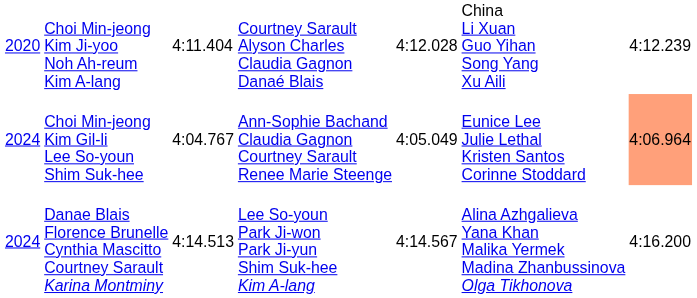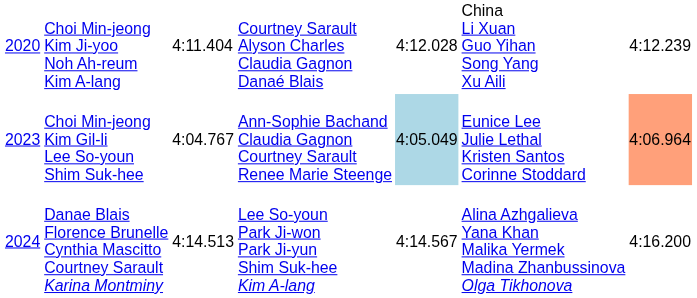 <table>
 <tr>
 <td><a href='#'>2020</a></td>
 <td><br><a href='#'>Choi Min-jeong</a><br><a href='#'>Kim Ji-yoo</a><br><a href='#'>Noh Ah-reum</a><br><a href='#'>Kim A-lang</a></td>
 <td>4:11.404</td>
 <td><br><a href='#'>Courtney Sarault</a><br><a href='#'>Alyson Charles</a><br><a href='#'>Claudia Gagnon</a><br><a href='#'>Danaé Blais</a></td>
 <td>4:12.028</td>
 <td> China<br><a href='#'>Li Xuan</a><br><a href='#'>Guo Yihan</a><br><a href='#'>Song Yang</a><br><a href='#'>Xu Aili</a></td>
 <td>4:12.239</td>
 </tr>
 <tr>
-<td><a href='#'>2024</a></td>
+<td><a href='#'>2023</a></td>
 <td><br><a href='#'>Choi Min-jeong</a><br><a href='#'>Kim Gil-li</a><br><a href='#'>Lee So-youn</a><br><a href='#'>Shim Suk-hee</a></td>
 <td>4:04.767</td>
 <td><br><a href='#'>Ann-Sophie Bachand</a><br><a href='#'>Claudia Gagnon</a> <br><a href='#'>Courtney Sarault</a><br><a href='#'>Renee Marie Steenge</a></td>
-<td>4:05.049</td>
+<td style="background: lightblue;">4:05.049</td>
 <td><br><a href='#'>Eunice Lee</a><br><a href='#'>Julie Lethal</a><br><a href='#'>Kristen Santos</a><br><a href='#'>Corinne Stoddard</a></td>
 <td style="background: lightsalmon;">4:06.964</td>
 </tr>
 <tr>
 <td><a href='#'>2024</a></td>
 <td><br><a href='#'>Danae Blais</a><br><a href='#'>Florence Brunelle</a><br><a href='#'>Cynthia Mascitto</a><br><a href='#'>Courtney Sarault</a><br><em><a href='#'>Karina Montminy</a></em></td>
 <td>4:14.513</td>
 <td><br><a href='#'>Lee So-youn</a><br><a href='#'>Park Ji-won</a><br><a href='#'>Park Ji-yun</a><br><a href='#'>Shim Suk-hee</a><br><em><a href='#'>Kim A-lang</a></em></td>
 <td>4:14.567</td>
 <td><br><a href='#'>Alina Azhgalieva</a><br><a href='#'>Yana Khan</a><br><a href='#'>Malika Yermek</a><br><a href='#'>Madina Zhanbussinova</a><br><em><a href='#'>Olga Tikhonova</a></em></td>
 <td>4:16.200</td>
 </tr>
 </table>
